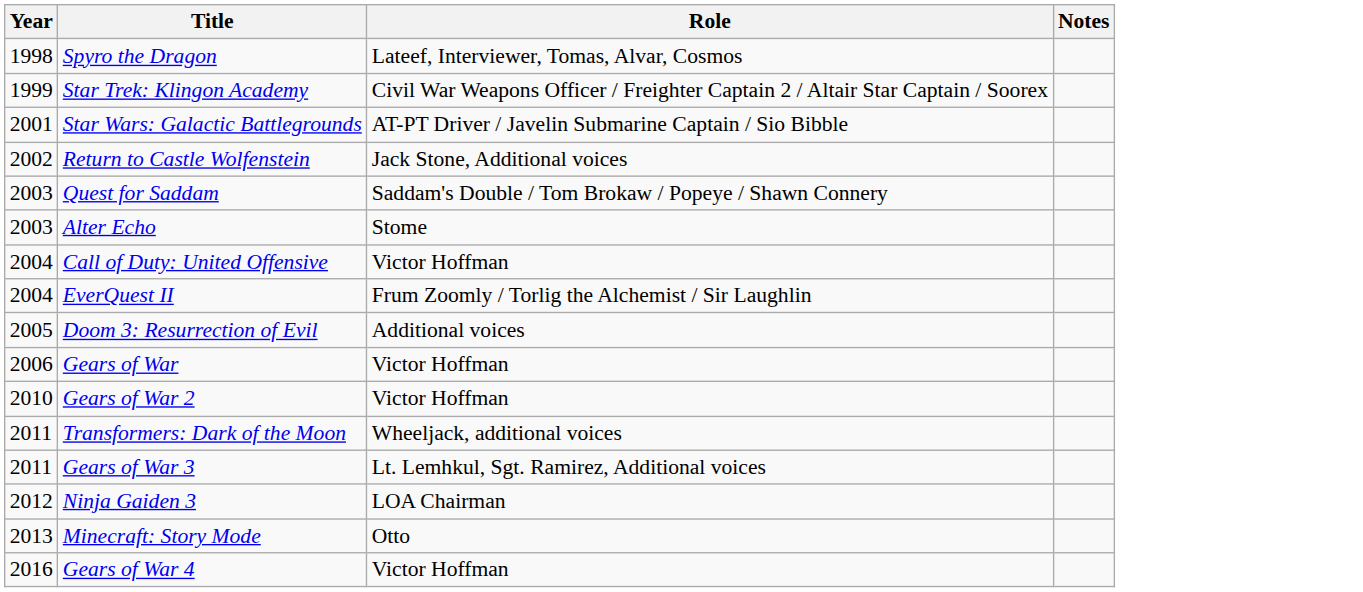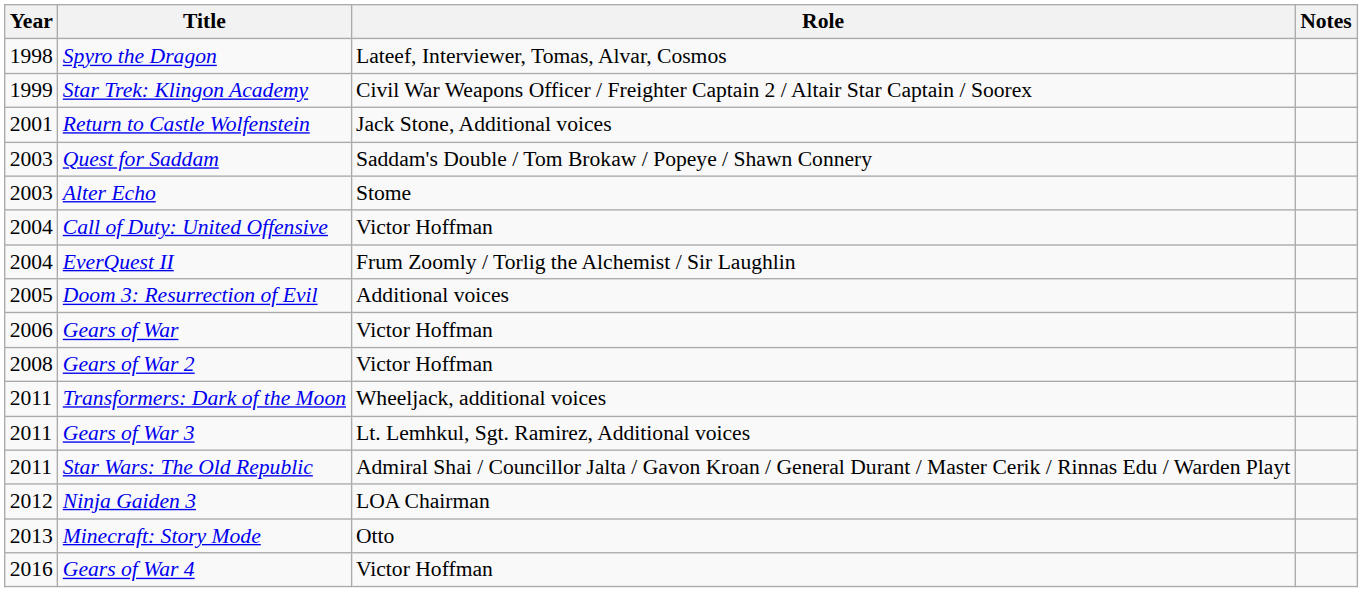 <table class="wikitable">
 <tr>
 <th>Year</th>
 <th>Title</th>
 <th>Role</th>
 <th>Notes</th>
 </tr>
 <tr>
 <td>1998</td>
 <td><em><a href='#'>Spyro the Dragon</a></em></td>
 <td>Lateef, Interviewer, Tomas, Alvar, Cosmos</td>
 <td></td>
 </tr>
 <tr>
 <td>1999</td>
 <td><em><a href='#'>Star Trek: Klingon Academy</a></em></td>
 <td>Civil War Weapons Officer / Freighter Captain 2 / Altair Star Captain / Soorex</td>
 <td></td>
 </tr>
 <tr>
 <td>2001</td>
-<td><em><a href='#'>Star Wars: Galactic Battlegrounds</a></em></td>
-<td>AT-PT Driver / Javelin Submarine Captain / Sio Bibble</td>
-<td></td>
-</tr>
-<tr>
-<td>2002</td>
 <td><em><a href='#'>Return to Castle Wolfenstein</a></em></td>
 <td>Jack Stone, Additional voices</td>
 <td></td>
 </tr>
 <tr>
 <td>2003</td>
 <td><em><a href='#'>Quest for Saddam</a></em></td>
 <td>Saddam's Double / Tom Brokaw / Popeye / Shawn Connery</td>
 <td></td>
 </tr>
 <tr>
 <td>2003</td>
 <td><em><a href='#'>Alter Echo</a></em></td>
 <td>Stome</td>
 <td></td>
 </tr>
 <tr>
 <td>2004</td>
 <td><em><a href='#'>Call of Duty: United Offensive</a></em></td>
 <td>Victor Hoffman</td>
 <td></td>
 </tr>
 <tr>
 <td>2004</td>
 <td><em><a href='#'>EverQuest II</a></em></td>
 <td>Frum Zoomly / Torlig the Alchemist / Sir Laughlin</td>
 <td></td>
 </tr>
 <tr>
 <td>2005</td>
 <td><em><a href='#'>Doom 3: Resurrection of Evil</a></em></td>
 <td>Additional voices</td>
 <td></td>
 </tr>
 <tr>
 <td>2006</td>
 <td><em><a href='#'>Gears of War</a></em></td>
 <td>Victor Hoffman</td>
 <td></td>
 </tr>
 <tr>
-<td>2010</td>
+<td>2008</td>
 <td><em><a href='#'>Gears of War 2</a></em></td>
 <td>Victor Hoffman</td>
 <td></td>
 </tr>
 <tr>
 <td>2011</td>
 <td><em><a href='#'>Transformers: Dark of the Moon</a></em></td>
 <td>Wheeljack, additional voices</td>
 <td></td>
 </tr>
 <tr>
 <td>2011</td>
 <td><em><a href='#'>Gears of War 3</a></em></td>
 <td>Lt. Lemhkul, Sgt. Ramirez, Additional voices</td>
+<td></td>
+</tr>
+<tr>
+<td>2011</td>
+<td><em><a href='#'>Star Wars: The Old Republic</a></em></td>
+<td>Admiral Shai / Councillor Jalta / Gavon Kroan / General Durant / Master Cerik / Rinnas Edu / Warden Playt</td>
 <td></td>
 </tr>
 <tr>
 <td>2012</td>
 <td><em><a href='#'>Ninja Gaiden 3</a></em></td>
 <td>LOA Chairman</td>
 <td></td>
 </tr>
 <tr>
 <td>2013</td>
 <td><em><a href='#'>Minecraft: Story Mode</a></em></td>
 <td>Otto</td>
 <td></td>
 </tr>
 <tr>
 <td>2016</td>
 <td><em><a href='#'>Gears of War 4</a></em></td>
 <td>Victor Hoffman</td>
 <td></td>
 </tr>
 </table>
